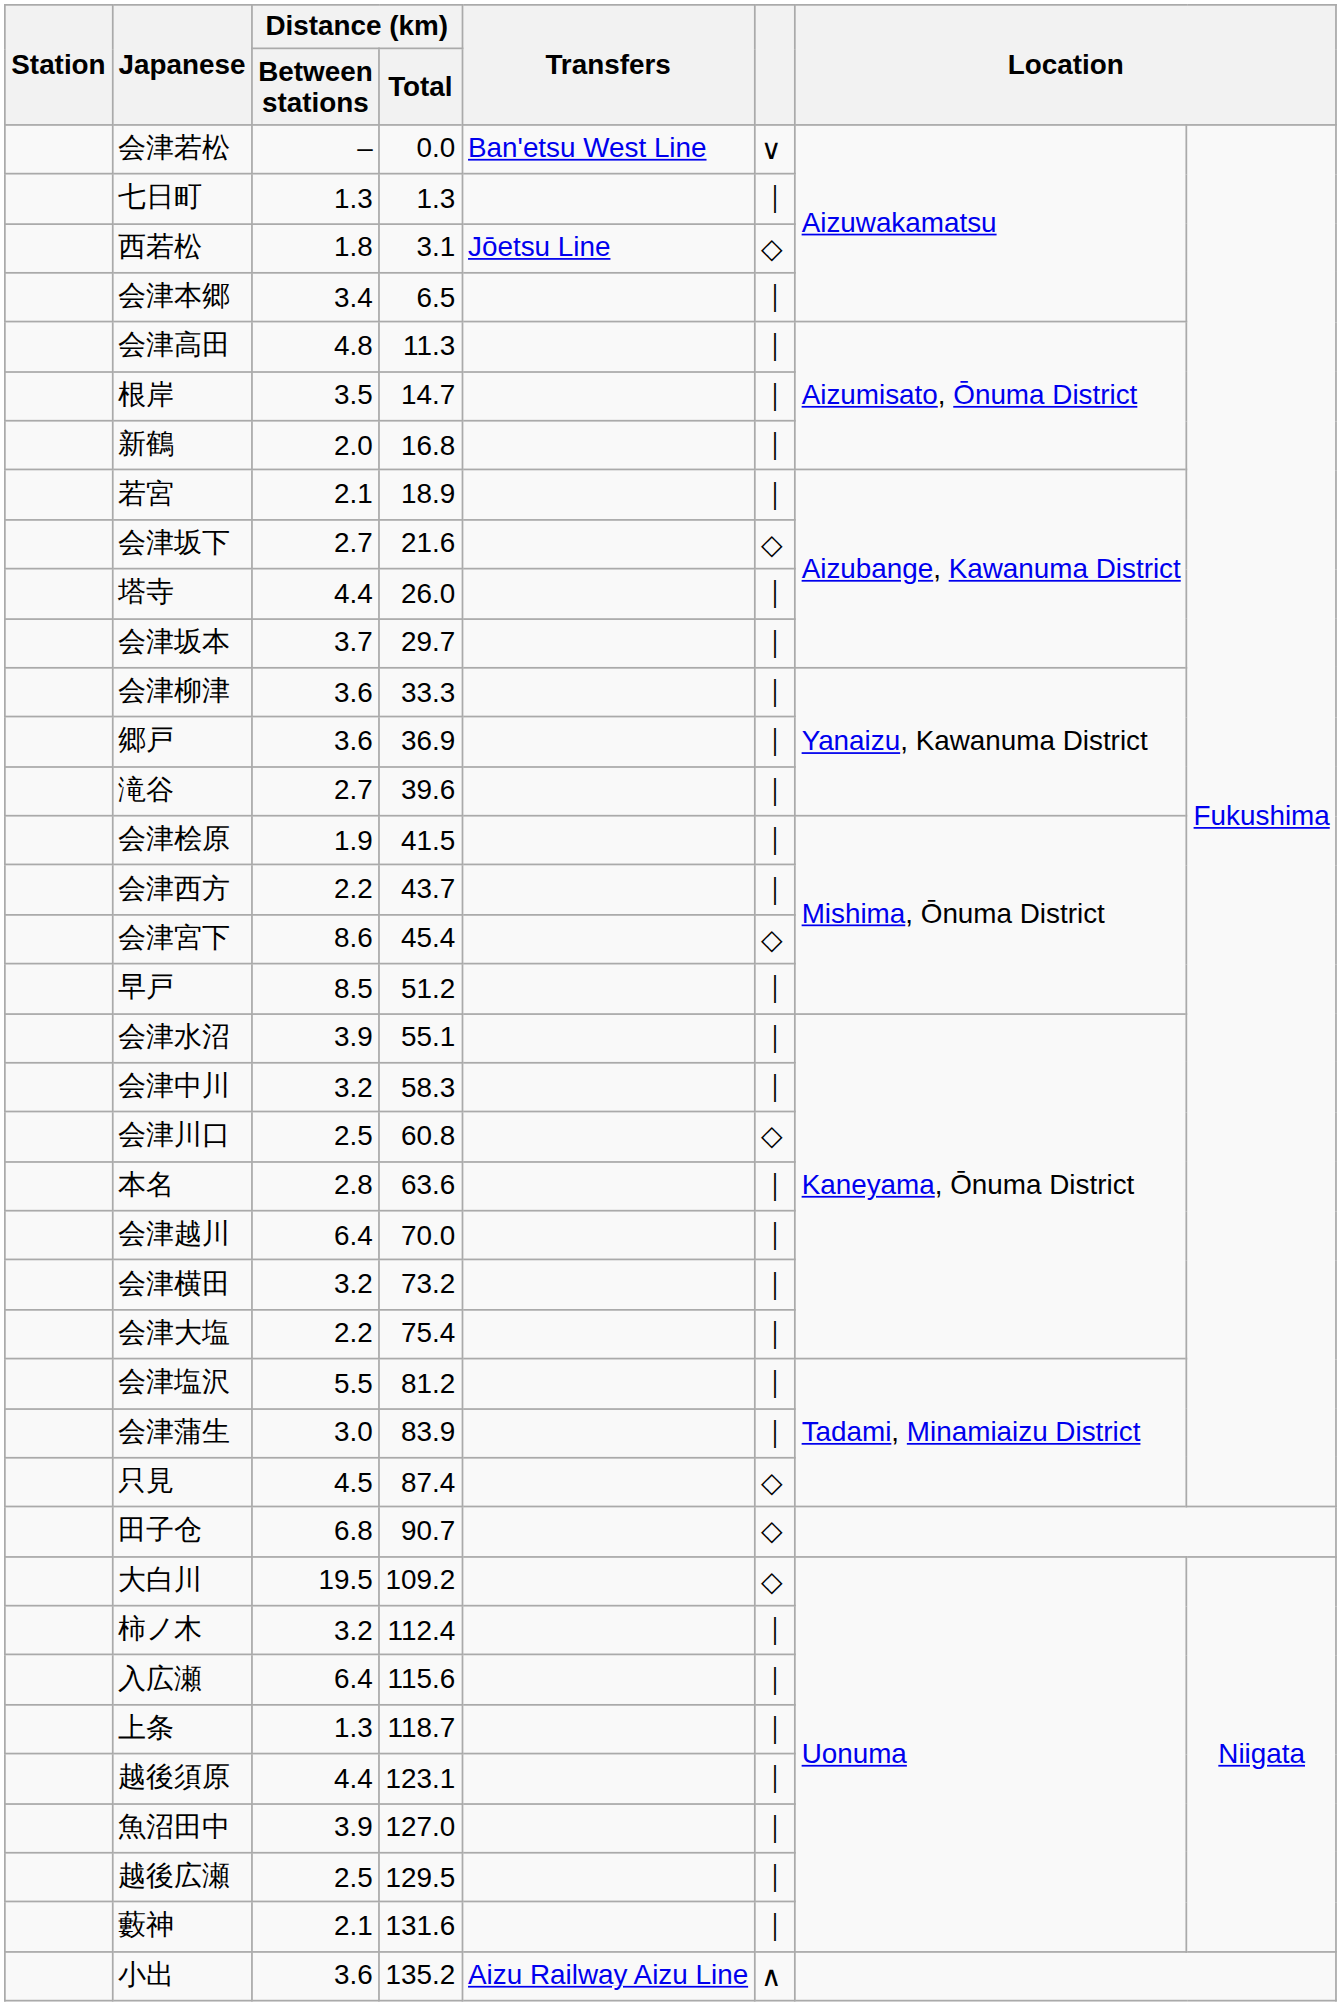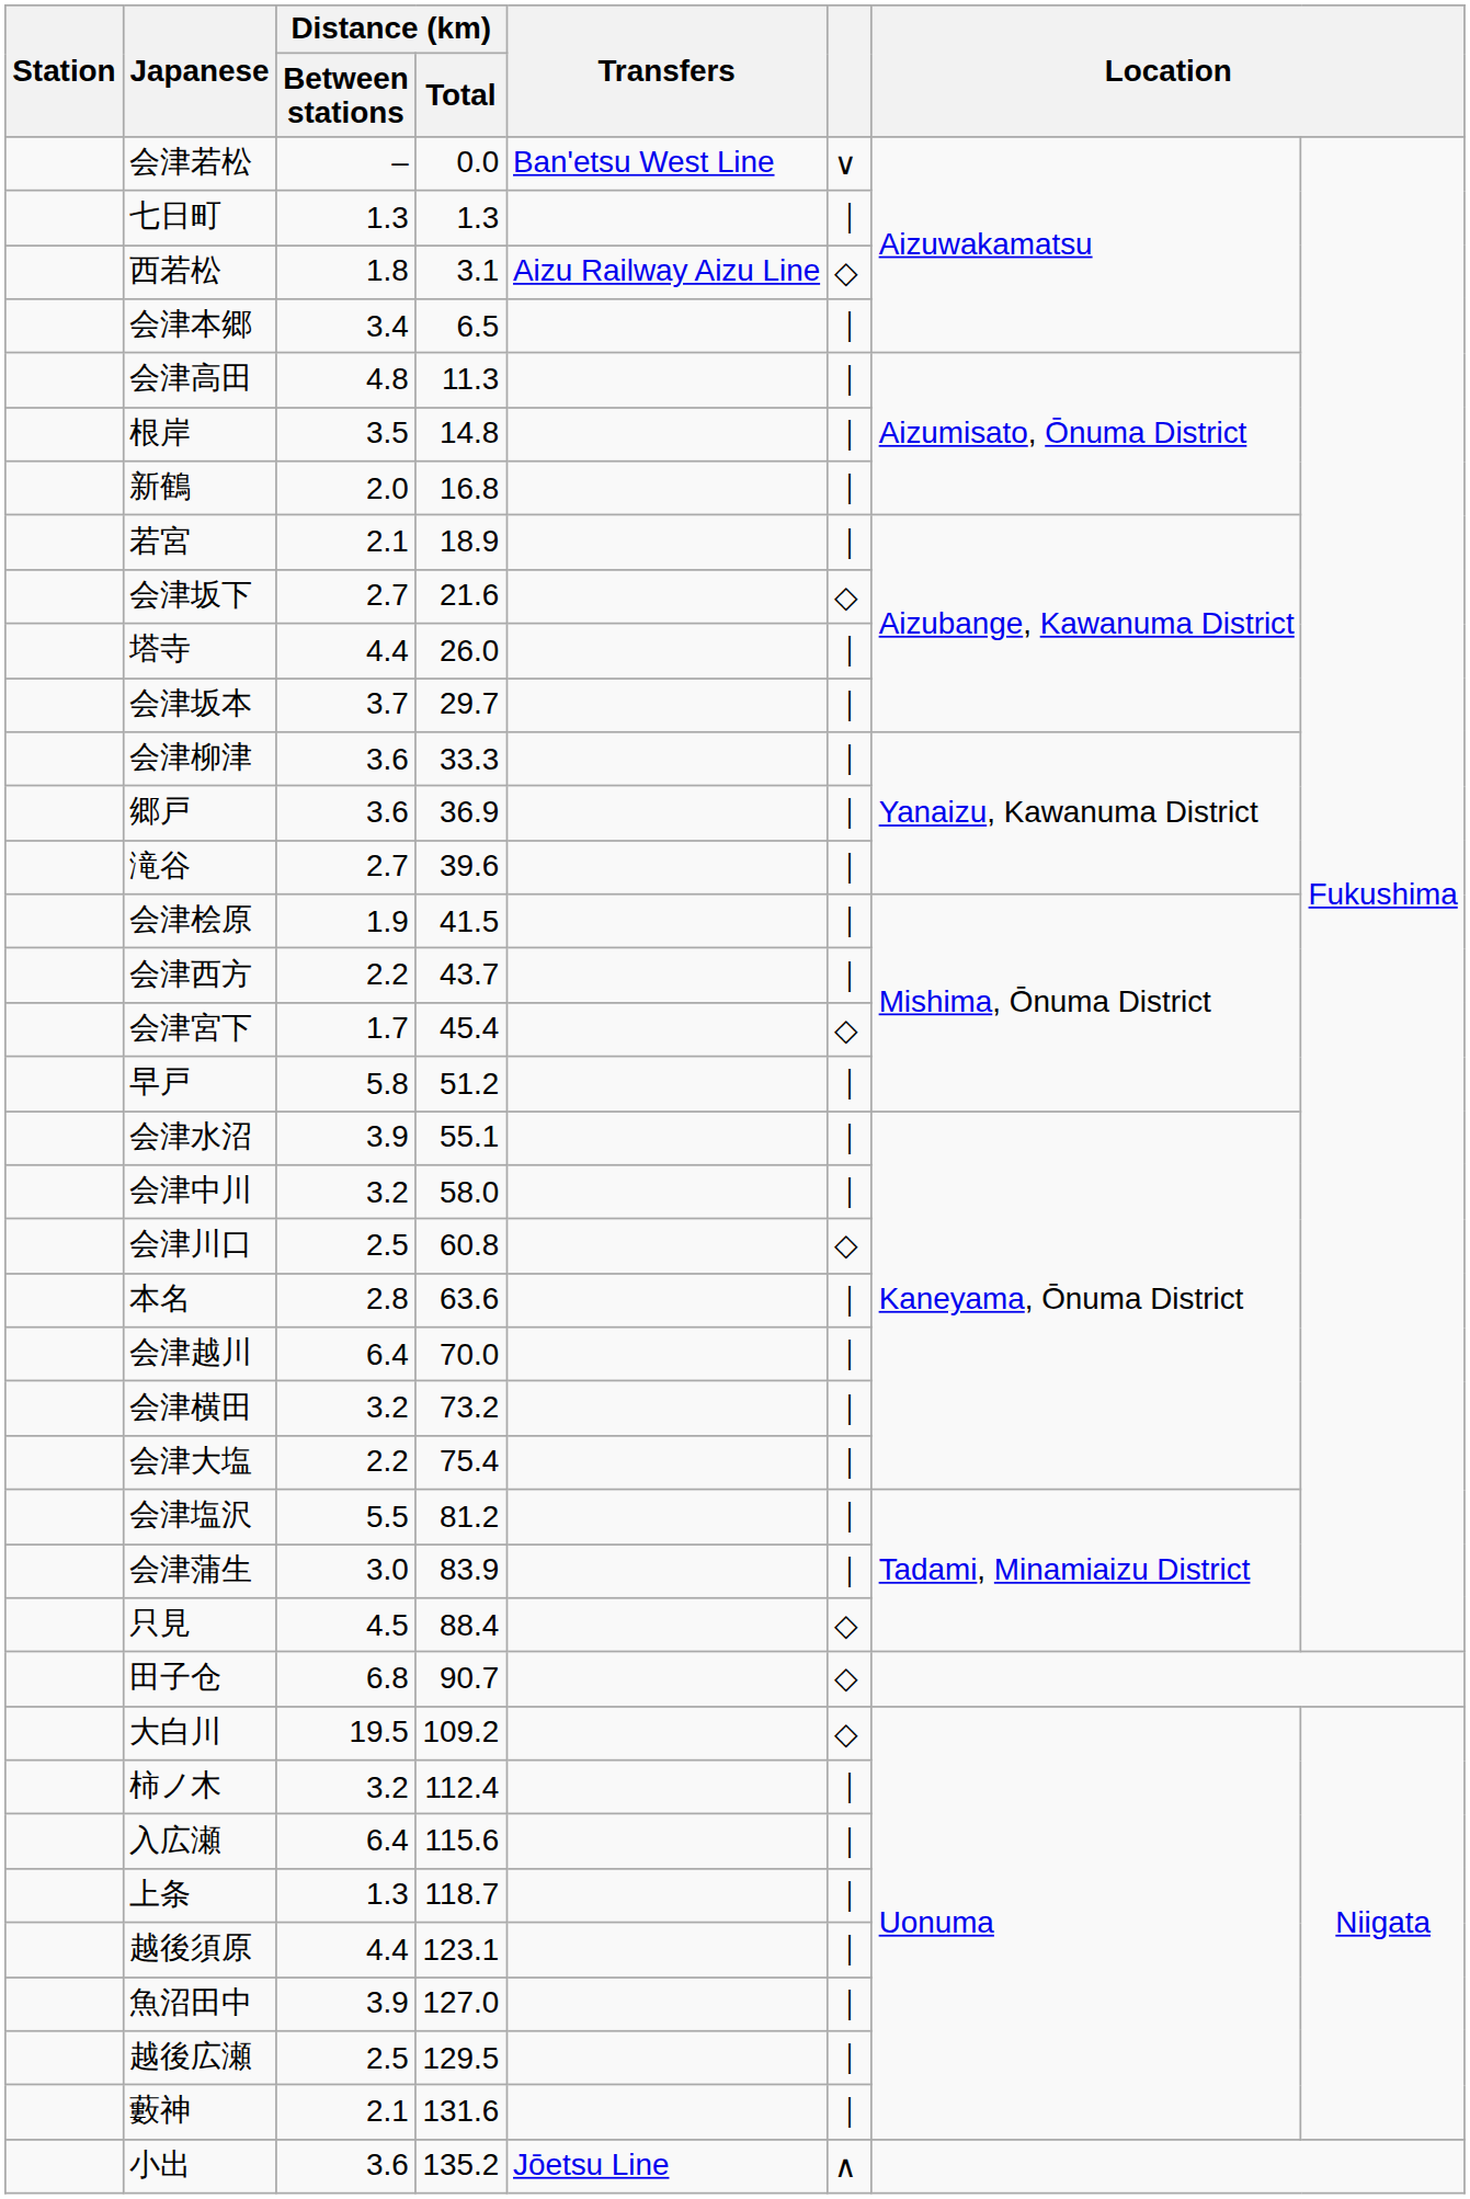 <table class="wikitable" rules="all">
 <tr>
 <th rowspan="2">Station</th>
 <th rowspan="2">Japanese</th>
 <th colspan="2">Distance (km)</th>
 <th rowspan="2">Transfers</th>
 <th rowspan="2"> </th>
 <th colspan="2" rowspan="2">Location</th>
 </tr>
 <tr>
 <th>Between<br>stations</th>
 <th>Total</th>
 </tr>
 <tr>
 <td></td>
 <td>会津若松</td>
 <td style="text-align:right;">–</td>
 <td style="text-align:right;">0.0</td>
 <td><a href='#'>Ban'etsu West Line</a></td>
 <td>∨</td>
 <td rowspan="4"><a href='#'>Aizuwakamatsu</a></td>
 <td rowspan="28" style="text-align:center; width:1em;"><a href='#'>Fukushima</a></td>
 </tr>
 <tr>
 <td></td>
 <td>七日町</td>
 <td style="text-align:right;">1.3</td>
 <td style="text-align:right;">1.3</td>
 <td> </td>
 <td>｜</td>
 </tr>
 <tr>
 <td></td>
 <td>西若松</td>
 <td style="text-align:right;">1.8</td>
 <td style="text-align:right;">3.1</td>
-<td><a href='#'>Jōetsu Line</a></td>
+<td><a href='#'>Aizu Railway Aizu Line</a></td>
 <td>◇</td>
 </tr>
 <tr>
 <td></td>
 <td>会津本郷</td>
 <td style="text-align:right;">3.4</td>
 <td style="text-align:right;">6.5</td>
 <td> </td>
 <td>｜</td>
 </tr>
 <tr>
 <td></td>
 <td>会津高田</td>
 <td style="text-align:right;">4.8</td>
 <td style="text-align:right;">11.3</td>
 <td> </td>
 <td>｜</td>
 <td rowspan="3"><a href='#'>Aizumisato</a>, <a href='#'>Ōnuma District</a></td>
 </tr>
 <tr>
 <td></td>
 <td>根岸</td>
 <td style="text-align:right;">3.5</td>
-<td style="text-align:right;">14.7</td>
+<td style="text-align:right;">14.8</td>
 <td> </td>
 <td>｜</td>
 </tr>
 <tr>
 <td></td>
 <td>新鶴</td>
 <td style="text-align:right;">2.0</td>
 <td style="text-align:right;">16.8</td>
 <td> </td>
 <td>｜</td>
 </tr>
 <tr>
 <td></td>
 <td>若宮</td>
 <td style="text-align:right;">2.1</td>
 <td style="text-align:right;">18.9</td>
 <td> </td>
 <td>｜</td>
 <td rowspan="4"><a href='#'>Aizubange</a>, <a href='#'>Kawanuma District</a></td>
 </tr>
 <tr>
 <td></td>
 <td>会津坂下</td>
 <td style="text-align:right;">2.7</td>
 <td style="text-align:right;">21.6</td>
 <td> </td>
 <td>◇</td>
 </tr>
 <tr>
 <td></td>
 <td>塔寺</td>
 <td style="text-align:right;">4.4</td>
 <td style="text-align:right;">26.0</td>
 <td> </td>
 <td>｜</td>
 </tr>
 <tr>
 <td></td>
 <td>会津坂本</td>
 <td style="text-align:right;">3.7</td>
 <td style="text-align:right;">29.7</td>
 <td> </td>
 <td>｜</td>
 </tr>
 <tr>
 <td></td>
 <td>会津柳津</td>
 <td style="text-align:right;">3.6</td>
 <td style="text-align:right;">33.3</td>
 <td> </td>
 <td>｜</td>
 <td rowspan="3"><a href='#'>Yanaizu</a>, Kawanuma District</td>
 </tr>
 <tr>
 <td></td>
 <td>郷戸</td>
 <td style="text-align:right;">3.6</td>
 <td style="text-align:right;">36.9</td>
 <td> </td>
 <td>｜</td>
 </tr>
 <tr>
 <td></td>
 <td>滝谷</td>
 <td style="text-align:right;">2.7</td>
 <td style="text-align:right;">39.6</td>
 <td> </td>
 <td>｜</td>
 </tr>
 <tr>
 <td></td>
 <td>会津桧原</td>
 <td style="text-align:right;">1.9</td>
 <td style="text-align:right;">41.5</td>
 <td> </td>
 <td>｜</td>
 <td rowspan="4"><a href='#'>Mishima</a>, Ōnuma District</td>
 </tr>
 <tr>
 <td></td>
 <td>会津西方</td>
 <td style="text-align:right;">2.2</td>
 <td style="text-align:right;">43.7</td>
 <td> </td>
 <td>｜</td>
 </tr>
 <tr>
 <td></td>
 <td>会津宮下</td>
-<td style="text-align:right;">8.6</td>
+<td style="text-align:right;">1.7</td>
 <td style="text-align:right;">45.4</td>
 <td> </td>
 <td>◇</td>
 </tr>
 <tr>
 <td></td>
 <td>早戸</td>
-<td style="text-align:right;">8.5</td>
+<td style="text-align:right;">5.8</td>
 <td style="text-align:right;">51.2</td>
 <td> </td>
 <td>｜</td>
 </tr>
 <tr>
 <td></td>
 <td>会津水沼</td>
 <td style="text-align:right;">3.9</td>
 <td style="text-align:right;">55.1</td>
 <td> </td>
 <td>｜</td>
 <td rowspan="7"><a href='#'>Kaneyama</a>, Ōnuma District</td>
 </tr>
 <tr>
 <td></td>
 <td>会津中川</td>
 <td style="text-align:right;">3.2</td>
-<td style="text-align:right;">58.3</td>
+<td style="text-align:right;">58.0</td>
 <td> </td>
 <td>｜</td>
 </tr>
 <tr>
 <td></td>
 <td>会津川口</td>
 <td style="text-align:right;">2.5</td>
 <td style="text-align:right;">60.8</td>
 <td> </td>
 <td>◇</td>
 </tr>
 <tr>
 <td></td>
 <td>本名</td>
 <td style="text-align:right;">2.8</td>
 <td style="text-align:right;">63.6</td>
 <td> </td>
 <td>｜</td>
 </tr>
 <tr>
 <td></td>
 <td>会津越川</td>
 <td style="text-align:right;">6.4</td>
 <td style="text-align:right;">70.0</td>
 <td> </td>
 <td>｜</td>
 </tr>
 <tr>
 <td></td>
 <td>会津横田</td>
 <td style="text-align:right;">3.2</td>
 <td style="text-align:right;">73.2</td>
 <td> </td>
 <td>｜</td>
 </tr>
 <tr>
 <td></td>
 <td>会津大塩</td>
 <td style="text-align:right;">2.2</td>
 <td style="text-align:right;">75.4</td>
 <td> </td>
 <td>｜</td>
 </tr>
 <tr>
 <td></td>
 <td>会津塩沢</td>
 <td style="text-align:right;">5.5</td>
 <td style="text-align:right;">81.2</td>
 <td> </td>
 <td>｜</td>
 <td rowspan="3"><a href='#'>Tadami</a>, <a href='#'>Minamiaizu District</a></td>
 </tr>
 <tr>
 <td></td>
 <td>会津蒲生</td>
 <td style="text-align:right;">3.0</td>
 <td style="text-align:right;">83.9</td>
 <td> </td>
 <td>｜</td>
 </tr>
 <tr>
 <td></td>
 <td>只見</td>
 <td style="text-align:right;">4.5</td>
-<td style="text-align:right;">87.4</td>
+<td style="text-align:right;">88.4</td>
 <td> </td>
 <td>◇</td>
 </tr>
 <tr>
 <td></td>
 <td>田子仓</td>
 <td style="text-align:right;">6.8</td>
 <td style="text-align:right;">90.7</td>
 <td> </td>
 <td>◇</td>
 </tr>
 <tr>
 <td></td>
 <td>大白川</td>
 <td style="text-align:right;">19.5</td>
 <td style="text-align:right;">109.2</td>
 <td> </td>
 <td>◇</td>
 <td rowspan="8"><a href='#'>Uonuma</a></td>
 <td rowspan="8" style="text-align:center; width:1em;"><a href='#'>Niigata</a></td>
 </tr>
 <tr>
 <td></td>
 <td>柿ノ木</td>
 <td style="text-align:right;">3.2</td>
 <td style="text-align:right;">112.4</td>
 <td> </td>
 <td>｜</td>
 </tr>
 <tr>
 <td></td>
 <td>入広瀬</td>
 <td style="text-align:right;">6.4</td>
 <td style="text-align:right;">115.6</td>
 <td> </td>
 <td>｜</td>
 </tr>
 <tr>
 <td></td>
 <td>上条</td>
 <td style="text-align:right;">1.3</td>
 <td style="text-align:right;">118.7</td>
 <td> </td>
 <td>｜</td>
 </tr>
 <tr>
 <td></td>
 <td>越後須原</td>
 <td style="text-align:right;">4.4</td>
 <td style="text-align:right;">123.1</td>
 <td> </td>
 <td>｜</td>
 </tr>
 <tr>
 <td></td>
 <td>魚沼田中</td>
 <td style="text-align:right;">3.9</td>
 <td style="text-align:right;">127.0</td>
 <td> </td>
 <td>｜</td>
 </tr>
 <tr>
 <td></td>
 <td>越後広瀬</td>
 <td style="text-align:right;">2.5</td>
 <td style="text-align:right;">129.5</td>
 <td> </td>
 <td>｜</td>
 </tr>
 <tr>
 <td></td>
 <td>藪神</td>
 <td style="text-align:right;">2.1</td>
 <td style="text-align:right;">131.6</td>
 <td> </td>
 <td>｜</td>
 </tr>
 <tr>
 <td></td>
 <td>小出</td>
 <td style="text-align:right;">3.6</td>
 <td style="text-align:right;">135.2</td>
-<td><a href='#'>Aizu Railway Aizu Line</a></td>
+<td><a href='#'>Jōetsu Line</a></td>
 <td>∧</td>
 </tr>
 </table>
